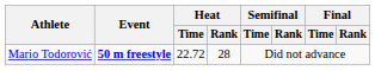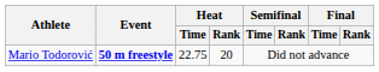 <table class=wikitable style="font-size:90%">
 <tr>
 <th rowspan="2">Athlete</th>
 <th rowspan="2">Event</th>
 <th colspan="2">Heat</th>
 <th colspan="2">Semifinal</th>
 <th colspan="2">Final</th>
 </tr>
 <tr style="font-size:95%">
 <th>Time</th>
 <th>Rank</th>
 <th>Time</th>
 <th>Rank</th>
 <th>Time</th>
 <th>Rank</th>
 </tr>
 <tr align=center>
 <td align=left><a href='#'>Mario Todorović</a></td>
 <td align=left><strong><a href='#'>50 m freestyle</a></strong></td>
-<td>22.72</td>
-<td>28</td>
+<td>22.75</td>
+<td>20</td>
 <td colspan=4>Did not advance</td>
 </tr>
 </table>
